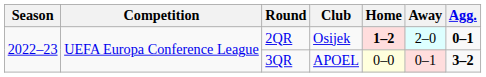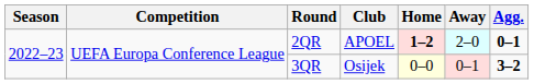 <table class="wikitable">
 <tr>
 <th>Season</th>
 <th>Competition</th>
 <th>Round</th>
 <th>Club</th>
 <th>Home</th>
 <th>Away</th>
 <th><a href='#'>Agg.</a></th>
 </tr>
 <tr>
 <td rowspan="2"><a href='#'>2022–23</a></td>
 <td rowspan="2"><a href='#'>UEFA Europa Conference League</a></td>
 <td><a href='#'>2QR</a></td>
-<td> <a href='#'>Osijek</a></td>
+<td> <a href='#'>APOEL</a></td>
 <td style="text-align:center; background:#fdd;"><strong>1–2</strong></td>
 <td style="text-align:center; background:#dff;">2–0</td>
 <td style="text-align:center;"><strong>0–1</strong></td>
 </tr>
 <tr>
 <td><a href='#'>3QR</a></td>
-<td> <a href='#'>APOEL</a></td>
+<td> <a href='#'>Osijek</a></td>
 <td style="text-align:center; background:#ffd;">0–0</td>
 <td style="text-align:center; background:#fdd;">0–1</td>
 <td style="text-align:center;"><strong>3–2</strong></td>
 </tr>
 </table>
